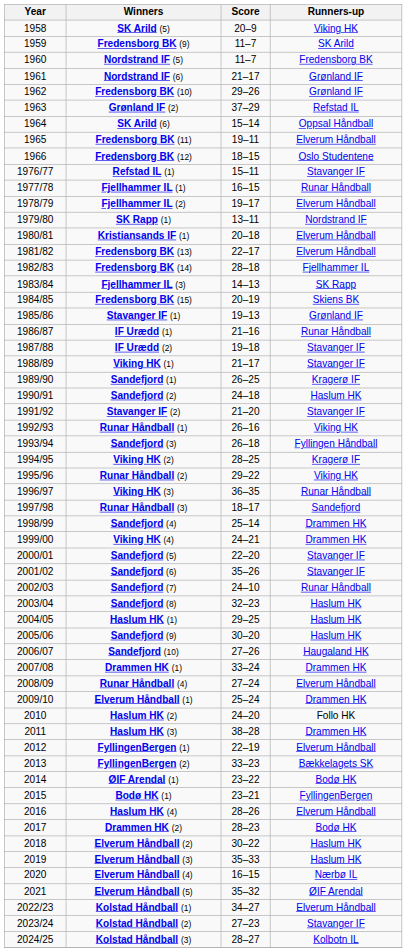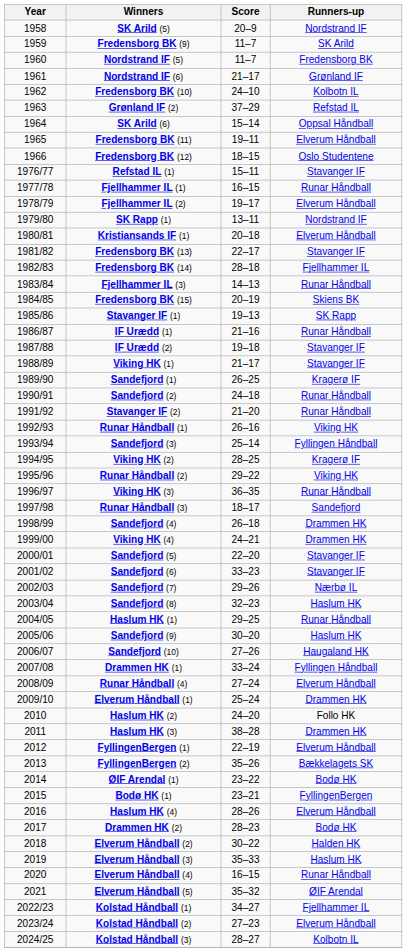 <table class="wikitable" style="text-align: center; width: 50%;">
 <tr>
 <th>Year</th>
 <th>Winners</th>
 <th>Score</th>
 <th>Runners-up</th>
 </tr>
 <tr>
 <td>1958</td>
 <td><strong><a href='#'>SK Arild</a></strong> <small>(5)</small></td>
 <td>20–9</td>
-<td><a href='#'>Viking HK</a></td>
+<td><a href='#'>Nordstrand IF</a></td>
 </tr>
 <tr>
 <td>1959</td>
 <td><strong><a href='#'>Fredensborg BK</a></strong> <small>(9)</small></td>
 <td>11–7</td>
 <td><a href='#'>SK Arild</a></td>
 </tr>
 <tr>
 <td>1960</td>
 <td><strong><a href='#'>Nordstrand IF</a></strong> <small>(5)</small></td>
 <td>11–7</td>
 <td><a href='#'>Fredensborg BK</a></td>
 </tr>
 <tr>
 <td>1961</td>
 <td><strong><a href='#'>Nordstrand IF</a></strong> <small>(6)</small></td>
 <td>21–17</td>
 <td><a href='#'>Grønland IF</a></td>
 </tr>
 <tr>
 <td>1962</td>
 <td><strong><a href='#'>Fredensborg BK</a></strong> <small>(10)</small></td>
-<td>29–26</td>
-<td><a href='#'>Grønland IF</a></td>
+<td>24–10</td>
+<td><a href='#'>Kolbotn IL</a></td>
 </tr>
 <tr>
 <td>1963</td>
 <td><strong><a href='#'>Grønland IF</a></strong> <small>(2)</small></td>
 <td>37–29</td>
 <td><a href='#'>Refstad IL</a></td>
 </tr>
 <tr>
 <td>1964</td>
 <td><strong><a href='#'>SK Arild</a></strong> <small>(6)</small></td>
 <td>15–14</td>
 <td><a href='#'>Oppsal Håndball</a></td>
 </tr>
 <tr>
 <td>1965</td>
 <td><strong><a href='#'>Fredensborg BK</a></strong> <small>(11)</small></td>
 <td>19–11</td>
 <td><a href='#'>Elverum Håndball</a></td>
 </tr>
 <tr>
 <td>1966</td>
 <td><strong><a href='#'>Fredensborg BK</a></strong> <small>(12)</small></td>
 <td>18–15</td>
 <td><a href='#'>Oslo Studentene</a></td>
 </tr>
 <tr>
 <td>1976/77</td>
 <td><strong><a href='#'>Refstad IL</a></strong> <small>(1)</small></td>
 <td>15–11</td>
 <td><a href='#'>Stavanger IF</a></td>
 </tr>
 <tr>
 <td>1977/78</td>
 <td><strong><a href='#'>Fjellhammer IL</a></strong> <small>(1)</small></td>
 <td>16–15</td>
 <td><a href='#'>Runar Håndball</a></td>
 </tr>
 <tr>
 <td>1978/79</td>
 <td><strong><a href='#'>Fjellhammer IL</a></strong> <small>(2)</small></td>
 <td>19–17</td>
 <td><a href='#'>Elverum Håndball</a></td>
 </tr>
 <tr>
 <td>1979/80</td>
 <td><strong><a href='#'>SK Rapp</a></strong> <small>(1)</small></td>
 <td>13–11</td>
 <td><a href='#'>Nordstrand IF</a></td>
 </tr>
 <tr>
 <td>1980/81</td>
 <td><strong><a href='#'>Kristiansands IF</a></strong> <small>(1)</small></td>
 <td>20–18</td>
 <td><a href='#'>Elverum Håndball</a></td>
 </tr>
 <tr>
 <td>1981/82</td>
 <td><strong><a href='#'>Fredensborg BK</a></strong> <small>(13)</small></td>
 <td>22–17</td>
-<td><a href='#'>Elverum Håndball</a></td>
+<td><a href='#'>Stavanger IF</a></td>
 </tr>
 <tr>
 <td>1982/83</td>
 <td><strong><a href='#'>Fredensborg BK</a></strong> <small>(14)</small></td>
 <td>28–18</td>
 <td><a href='#'>Fjellhammer IL</a></td>
 </tr>
 <tr>
 <td>1983/84</td>
 <td><strong><a href='#'>Fjellhammer IL</a></strong> <small>(3)</small></td>
 <td>14–13</td>
-<td><a href='#'>SK Rapp</a></td>
+<td><a href='#'>Runar Håndball</a></td>
 </tr>
 <tr>
 <td>1984/85</td>
 <td><strong><a href='#'>Fredensborg BK</a></strong> <small>(15)</small></td>
 <td>20–19</td>
 <td><a href='#'>Skiens BK</a></td>
 </tr>
 <tr>
 <td>1985/86</td>
 <td><strong><a href='#'>Stavanger IF</a></strong> <small>(1)</small></td>
 <td>19–13</td>
-<td><a href='#'>Grønland IF</a></td>
+<td><a href='#'>SK Rapp</a></td>
 </tr>
 <tr>
 <td>1986/87</td>
 <td><strong><a href='#'>IF Urædd</a></strong> <small>(1)</small></td>
 <td>21–16</td>
 <td><a href='#'>Runar Håndball</a></td>
 </tr>
 <tr>
 <td>1987/88</td>
 <td><strong><a href='#'>IF Urædd</a></strong> <small>(2)</small></td>
 <td>19–18</td>
 <td><a href='#'>Stavanger IF</a></td>
 </tr>
 <tr>
 <td>1988/89</td>
 <td><strong><a href='#'>Viking HK</a></strong> <small>(1)</small></td>
 <td>21–17</td>
 <td><a href='#'>Stavanger IF</a></td>
 </tr>
 <tr>
 <td>1989/90</td>
 <td><strong><a href='#'>Sandefjord</a></strong> <small>(1)</small></td>
 <td>26–25</td>
 <td><a href='#'>Kragerø IF</a></td>
 </tr>
 <tr>
 <td>1990/91</td>
 <td><strong><a href='#'>Sandefjord</a></strong> <small>(2)</small></td>
 <td>24–18</td>
-<td><a href='#'>Haslum HK</a></td>
+<td><a href='#'>Runar Håndball</a></td>
 </tr>
 <tr>
 <td>1991/92</td>
 <td><strong><a href='#'>Stavanger IF</a></strong> <small>(2)</small></td>
 <td>21–20</td>
-<td><a href='#'>Stavanger IF</a></td>
+<td><a href='#'>Runar Håndball</a></td>
 </tr>
 <tr>
 <td>1992/93</td>
 <td><strong><a href='#'>Runar Håndball</a></strong> <small>(1)</small></td>
 <td>26–16</td>
 <td><a href='#'>Viking HK</a></td>
 </tr>
 <tr>
 <td>1993/94</td>
 <td><strong><a href='#'>Sandefjord</a></strong> <small>(3)</small></td>
-<td>26–18</td>
+<td>25–14</td>
 <td><a href='#'>Fyllingen Håndball</a></td>
 </tr>
 <tr>
 <td>1994/95</td>
 <td><strong><a href='#'>Viking HK</a></strong> <small>(2)</small></td>
 <td>28–25</td>
 <td><a href='#'>Kragerø IF</a></td>
 </tr>
 <tr>
 <td>1995/96</td>
 <td><strong><a href='#'>Runar Håndball</a></strong> <small>(2)</small></td>
 <td>29–22</td>
 <td><a href='#'>Viking HK</a></td>
 </tr>
 <tr>
 <td>1996/97</td>
 <td><strong><a href='#'>Viking HK</a></strong> <small>(3)</small></td>
 <td>36–35</td>
 <td><a href='#'>Runar Håndball</a></td>
 </tr>
 <tr>
 <td>1997/98</td>
 <td><strong><a href='#'>Runar Håndball</a></strong> <small>(3)</small></td>
 <td>18–17</td>
 <td><a href='#'>Sandefjord</a></td>
 </tr>
 <tr>
 <td>1998/99</td>
 <td><strong><a href='#'>Sandefjord</a></strong> <small>(4)</small></td>
-<td>25–14</td>
+<td>26–18</td>
 <td><a href='#'>Drammen HK</a></td>
 </tr>
 <tr>
 <td>1999/00</td>
 <td><strong><a href='#'>Viking HK</a></strong> <small>(4)</small></td>
 <td>24–21</td>
 <td><a href='#'>Drammen HK</a></td>
 </tr>
 <tr>
 <td>2000/01</td>
 <td><strong><a href='#'>Sandefjord</a></strong> <small>(5)</small></td>
 <td>22–20</td>
 <td><a href='#'>Stavanger IF</a></td>
 </tr>
 <tr>
 <td>2001/02</td>
 <td><strong><a href='#'>Sandefjord</a></strong> <small>(6)</small></td>
-<td>35–26</td>
+<td>33–23</td>
 <td><a href='#'>Stavanger IF</a></td>
 </tr>
 <tr>
 <td>2002/03</td>
 <td><strong><a href='#'>Sandefjord</a></strong> <small>(7)</small></td>
-<td>24–10</td>
-<td><a href='#'>Runar Håndball</a></td>
+<td>29–26</td>
+<td><a href='#'>Nærbø IL</a></td>
 </tr>
 <tr>
 <td>2003/04</td>
 <td><strong><a href='#'>Sandefjord</a></strong> <small>(8)</small></td>
 <td>32–23</td>
 <td><a href='#'>Haslum HK</a></td>
 </tr>
 <tr>
 <td>2004/05</td>
 <td><strong><a href='#'>Haslum HK</a></strong> <small>(1)</small></td>
 <td>29–25</td>
-<td><a href='#'>Haslum HK</a></td>
+<td><a href='#'>Runar Håndball</a></td>
 </tr>
 <tr>
 <td>2005/06</td>
 <td><strong><a href='#'>Sandefjord</a></strong> <small>(9)</small></td>
 <td>30–20</td>
 <td><a href='#'>Haslum HK</a></td>
 </tr>
 <tr>
 <td>2006/07</td>
 <td><strong><a href='#'>Sandefjord</a></strong> <small>(10)</small></td>
 <td>27–26</td>
 <td><a href='#'>Haugaland HK</a></td>
 </tr>
 <tr>
 <td>2007/08</td>
 <td><strong><a href='#'>Drammen HK</a></strong> <small>(1)</small></td>
 <td>33–24</td>
-<td><a href='#'>Drammen HK</a></td>
+<td><a href='#'>Fyllingen Håndball</a></td>
 </tr>
 <tr>
 <td>2008/09</td>
 <td><strong><a href='#'>Runar Håndball</a></strong> <small>(4)</small></td>
 <td>27–24</td>
 <td><a href='#'>Elverum Håndball</a></td>
 </tr>
 <tr>
 <td>2009/10</td>
 <td><strong><a href='#'>Elverum Håndball</a></strong> <small>(1)</small></td>
 <td>25–24</td>
 <td><a href='#'>Drammen HK</a></td>
 </tr>
 <tr>
 <td>2010</td>
 <td><strong><a href='#'>Haslum HK</a></strong> <small>(2)</small></td>
 <td>24–20</td>
 <td>Follo HK</td>
 </tr>
 <tr>
 <td>2011</td>
 <td><strong><a href='#'>Haslum HK</a></strong> <small>(3)</small></td>
 <td>38–28</td>
 <td><a href='#'>Drammen HK</a></td>
 </tr>
 <tr>
 <td>2012</td>
 <td><strong><a href='#'>FyllingenBergen</a></strong> <small>(1)</small></td>
 <td>22–19</td>
 <td><a href='#'>Elverum Håndball</a></td>
 </tr>
 <tr>
 <td>2013</td>
 <td><strong><a href='#'>FyllingenBergen</a></strong> <small>(2)</small></td>
-<td>33–23</td>
+<td>35–26</td>
 <td><a href='#'>Bækkelagets SK</a></td>
 </tr>
 <tr>
 <td>2014</td>
 <td><strong><a href='#'>ØIF Arendal</a></strong> <small>(1)</small></td>
 <td>23–22</td>
 <td><a href='#'>Bodø HK</a></td>
 </tr>
 <tr>
 <td>2015</td>
 <td><strong><a href='#'>Bodø HK</a></strong> <small>(1)</small></td>
 <td>23–21</td>
 <td><a href='#'>FyllingenBergen</a></td>
 </tr>
 <tr>
 <td>2016</td>
 <td><strong><a href='#'>Haslum HK</a></strong> <small>(4)</small></td>
 <td>28–26</td>
 <td><a href='#'>Elverum Håndball</a></td>
 </tr>
 <tr>
 <td>2017</td>
 <td><strong><a href='#'>Drammen HK</a></strong> <small>(2)</small></td>
 <td>28–23</td>
 <td><a href='#'>Bodø HK</a></td>
 </tr>
 <tr>
 <td>2018</td>
 <td><strong><a href='#'>Elverum Håndball</a></strong> <small>(2)</small></td>
 <td>30–22</td>
-<td><a href='#'>Haslum HK</a></td>
+<td><a href='#'>Halden HK</a></td>
 </tr>
 <tr>
 <td>2019</td>
 <td><strong><a href='#'>Elverum Håndball</a></strong> <small>(3)</small></td>
 <td>35–33</td>
 <td><a href='#'>Haslum HK</a></td>
 </tr>
 <tr>
 <td>2020</td>
 <td><strong><a href='#'>Elverum Håndball</a></strong> <small>(4)</small></td>
 <td>16–15</td>
-<td><a href='#'>Nærbø IL</a></td>
+<td><a href='#'>Runar Håndball</a></td>
 </tr>
 <tr>
 <td>2021</td>
 <td><strong><a href='#'>Elverum Håndball</a></strong> <small>(5)</small></td>
 <td>35–32</td>
 <td><a href='#'>ØIF Arendal</a></td>
 </tr>
 <tr>
 <td>2022/23</td>
 <td><strong><a href='#'>Kolstad Håndball</a></strong> <small>(1)</small></td>
 <td>34–27</td>
-<td><a href='#'>Elverum Håndball</a></td>
+<td><a href='#'>Fjellhammer IL</a></td>
 </tr>
 <tr>
 <td>2023/24</td>
 <td><strong><a href='#'>Kolstad Håndball</a></strong> <small>(2)</small></td>
 <td>27–23</td>
-<td><a href='#'>Stavanger IF</a></td>
+<td><a href='#'>Elverum Håndball</a></td>
 </tr>
 <tr>
 <td>2024/25</td>
 <td><strong><a href='#'>Kolstad Håndball</a></strong> <small>(3)</small></td>
 <td>28–27</td>
 <td><a href='#'>Kolbotn IL</a></td>
 </tr>
 <tr>
 </tr>
 </table>
